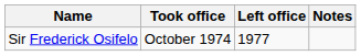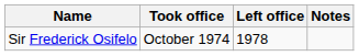 <table class="wikitable">
 <tr>
 <th>Name</th>
 <th>Took office</th>
 <th>Left office</th>
 <th>Notes</th>
 </tr>
 <tr>
 <td>Sir <a href='#'>Frederick Osifelo</a></td>
 <td>October 1974</td>
-<td>1977</td>
+<td>1978</td>
 <td></td>
 </tr>
 </table>
